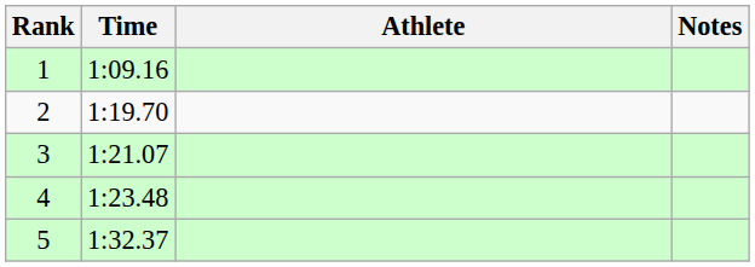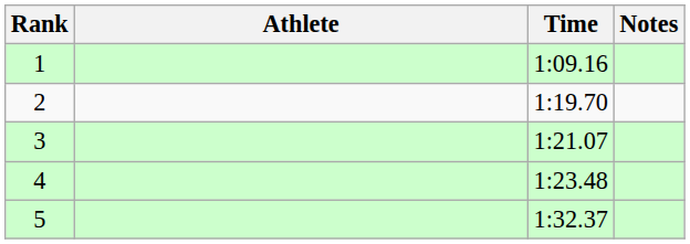 <table class="wikitable" style="text-align:center">
 <tr>
 <th>Rank</th>
+<th Style="width:18em">Athlete</th>
 <th>Time</th>
-<th Style="width:18em">Athlete</th>
 <th>Notes</th>
 </tr>
 <tr style="background:#cfc">
 <td>1</td>
+<td style="text-align:left"></td>
 <td>1:09.16</td>
-<td style="text-align:left"></td>
 <td></td>
 </tr>
 <tr>
 <td>2</td>
+<td style="text-align:left"></td>
 <td>1:19.70</td>
-<td style="text-align:left"></td>
 <td></td>
 </tr>
 <tr style="background:#cfc">
 <td>3</td>
+<td style="text-align:left"></td>
 <td>1:21.07</td>
-<td style="text-align:left"></td>
 <td></td>
 </tr>
 <tr style="background:#cfc">
 <td>4</td>
+<td style="text-align:left"></td>
 <td>1:23.48</td>
-<td style="text-align:left"></td>
 <td></td>
 </tr>
 <tr style="background:#cfc">
 <td>5</td>
+<td style="text-align:left"></td>
 <td>1:32.37</td>
-<td style="text-align:left"></td>
 <td></td>
 </tr>
 </table>
